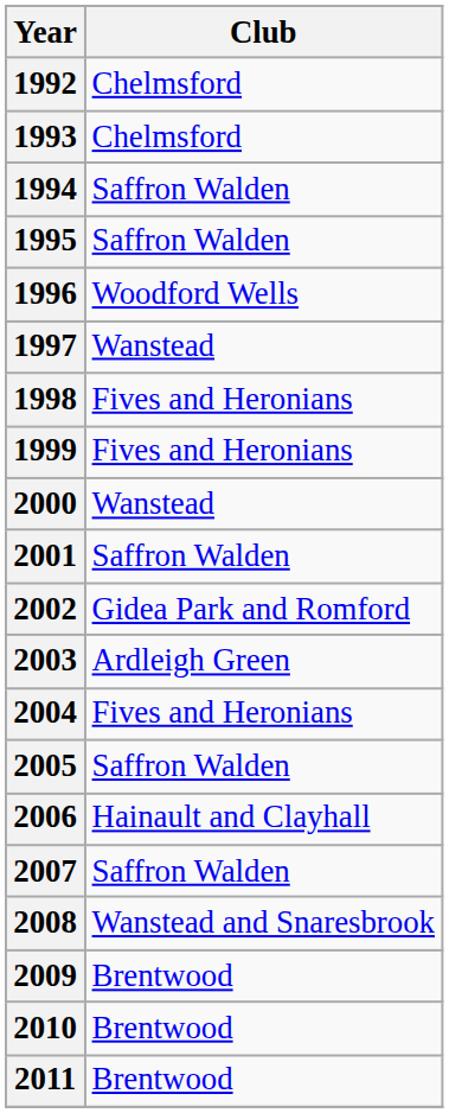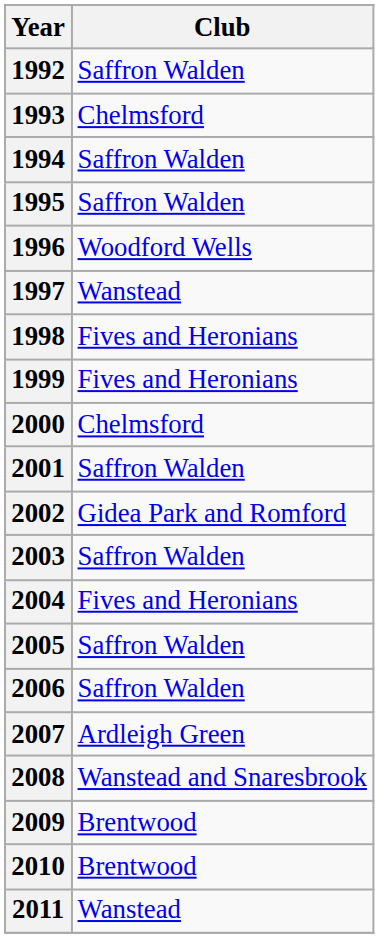 <table class="wikitable" style="font-size:85%">
 <tr>
 <th>Year</th>
 <th>Club</th>
 </tr>
 <tr>
 <th scope="row">1992</th>
-<td><a href='#'>Chelmsford</a></td>
+<td><a href='#'>Saffron Walden</a></td>
 </tr>
 <tr>
 <th scope="row">1993</th>
 <td><a href='#'>Chelmsford</a></td>
 </tr>
 <tr>
 <th scope="row">1994</th>
 <td><a href='#'>Saffron Walden</a></td>
 </tr>
 <tr>
 <th scope="row">1995</th>
 <td><a href='#'>Saffron Walden</a></td>
 </tr>
 <tr>
 <th scope="row">1996</th>
 <td><a href='#'>Woodford Wells</a></td>
 </tr>
 <tr>
 <th scope="row">1997</th>
 <td><a href='#'>Wanstead</a></td>
 </tr>
 <tr>
 <th scope="row">1998</th>
 <td><a href='#'>Fives and Heronians</a></td>
 </tr>
 <tr>
 <th scope="row">1999</th>
 <td><a href='#'>Fives and Heronians</a></td>
 </tr>
 <tr>
 <th scope="row">2000</th>
-<td><a href='#'>Wanstead</a></td>
+<td><a href='#'>Chelmsford</a></td>
 </tr>
 <tr>
 <th scope="row">2001</th>
 <td><a href='#'>Saffron Walden</a></td>
 </tr>
 <tr>
 <th scope="row">2002</th>
 <td><a href='#'>Gidea Park and Romford</a></td>
 </tr>
 <tr>
 <th scope="row">2003</th>
-<td><a href='#'>Ardleigh Green</a></td>
+<td><a href='#'>Saffron Walden</a></td>
 </tr>
 <tr>
 <th scope="row">2004</th>
 <td><a href='#'>Fives and Heronians</a></td>
 </tr>
 <tr>
 <th scope="row">2005</th>
 <td><a href='#'>Saffron Walden</a></td>
 </tr>
 <tr>
 <th scope="row">2006</th>
-<td><a href='#'>Hainault and Clayhall</a></td>
+<td><a href='#'>Saffron Walden</a></td>
 </tr>
 <tr>
 <th scope="row">2007</th>
-<td><a href='#'>Saffron Walden</a></td>
+<td><a href='#'>Ardleigh Green</a></td>
 </tr>
 <tr>
 <th scope="row">2008</th>
 <td><a href='#'>Wanstead and Snaresbrook</a></td>
 </tr>
 <tr>
 <th scope="row">2009</th>
 <td><a href='#'>Brentwood</a></td>
 </tr>
 <tr>
 <th scope="row">2010</th>
 <td><a href='#'>Brentwood</a></td>
 </tr>
 <tr>
 <th scope="row">2011</th>
-<td><a href='#'>Brentwood</a></td>
+<td><a href='#'>Wanstead</a></td>
 </tr>
 <tr>
 </tr>
 </table>
